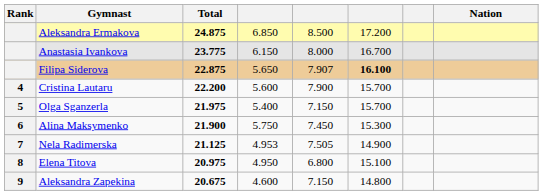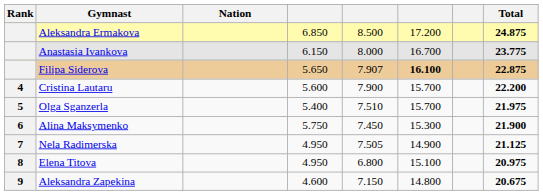 <table class="wikitable sortable" style="text-align:center; font-size:85%">
 <tr>
 <th scope="col" style="width:20px;">Rank</th>
 <th ! scope="col" style="width:170px;">Gymnast</th>
-<th ! scope="col" style="width:60px;">Total</th>
+<th ! scope="col" style="width:120px;">Nation</th>
 <th ! scope="col" style="width:60px;"></th>
 <th ! scope="col" style="width:60px;"></th>
 <th ! scope="col" style="width:60px;"></th>
 <th ! scope="col" style="width:30px;"></th>
-<th ! scope="col" style="width:120px;">Nation</th>
+<th ! scope="col" style="width:60px;">Total</th>
 </tr>
 <tr style="background:#fffcaf;">
 <th scope=row style="text-align:center"></th>
 <td align=left><a href='#'>Aleksandra Ermakova</a></td>
-<td><strong>24.875</strong></td>
+<td style="text-align:left;"></td>
 <td>6.850</td>
 <td>8.500</td>
 <td>17.200</td>
 <td></td>
-<td style="text-align:left;"></td>
+<td><strong>24.875</strong></td>
 </tr>
 <tr style="background:#e5e5e5;">
 <th scope=row style="text-align:center"></th>
 <td align=left><a href='#'>Anastasia Ivankova</a></td>
-<td><strong>23.775</strong></td>
+<td style="text-align:left;"></td>
 <td>6.150</td>
 <td>8.000</td>
 <td>16.700</td>
 <td></td>
-<td style="text-align:left;"></td>
+<td><strong>23.775</strong></td>
 </tr>
 <tr style="background:#ec9;">
 <th scope=row style="text-align:center"></th>
 <td align=left><a href='#'>Filipa Siderova</a></td>
-<td><strong>22.875</strong></td>
+<td style="text-align:left;"></td>
 <td>5.650</td>
 <td>7.907</td>
 <td><strong>16.100</strong></td>
 <td></td>
-<td style="text-align:left;"></td>
+<td><strong>22.875</strong></td>
 </tr>
 <tr>
 <th scope=row style="text-align:center">4</th>
 <td align=left><a href='#'>Cristina Lautaru</a></td>
-<td><strong>22.200</strong></td>
+<td style="text-align:left;"></td>
 <td>5.600</td>
 <td>7.900</td>
 <td>15.700</td>
 <td></td>
-<td style="text-align:left;"></td>
+<td><strong>22.200</strong></td>
 </tr>
 <tr>
 <th scope=row style="text-align:center">5</th>
 <td align=left><a href='#'>Olga Sganzerla</a></td>
-<td><strong>21.975</strong></td>
+<td style="text-align:left;"></td>
 <td>5.400</td>
-<td>7.150</td>
+<td>7.510</td>
 <td>15.700</td>
 <td></td>
-<td style="text-align:left;"></td>
+<td><strong>21.975</strong></td>
 </tr>
 <tr>
 <th scope=row style="text-align:center">6</th>
 <td align=left><a href='#'>Alina Maksymenko</a></td>
-<td><strong>21.900</strong></td>
+<td style="text-align:left;"></td>
 <td>5.750</td>
 <td>7.450</td>
 <td>15.300</td>
 <td></td>
-<td style="text-align:left;"></td>
+<td><strong>21.900</strong></td>
 </tr>
 <tr>
 <th scope=row style="text-align:center">7</th>
 <td align=left><a href='#'>Nela Radimerska</a></td>
-<td><strong>21.125</strong></td>
-<td>4.953</td>
+<td style="text-align:left;"></td>
+<td>4.950</td>
 <td>7.505</td>
 <td>14.900</td>
 <td></td>
-<td style="text-align:left;"></td>
+<td><strong>21.125</strong></td>
 </tr>
 <tr>
 <th scope=row style="text-align:center">8</th>
 <td align=left><a href='#'>Elena Titova</a></td>
-<td><strong>20.975</strong></td>
+<td style="text-align:left;"></td>
 <td>4.950</td>
 <td>6.800</td>
 <td>15.100</td>
 <td></td>
-<td style="text-align:left;"></td>
+<td><strong>20.975</strong></td>
 </tr>
 <tr>
 <th scope=row style="text-align:center">9</th>
 <td align=left><a href='#'>Aleksandra Zapekina</a></td>
-<td><strong>20.675</strong></td>
+<td style="text-align:left;"></td>
 <td>4.600</td>
 <td>7.150</td>
 <td>14.800</td>
 <td></td>
-<td style="text-align:left;"></td>
+<td><strong>20.675</strong></td>
 </tr>
 </table>
